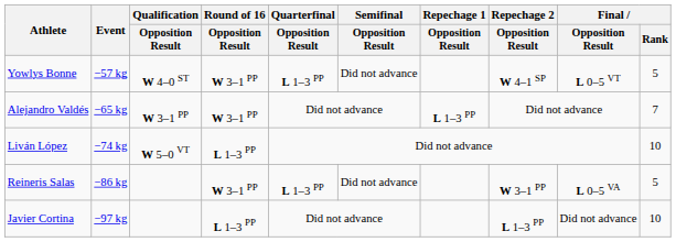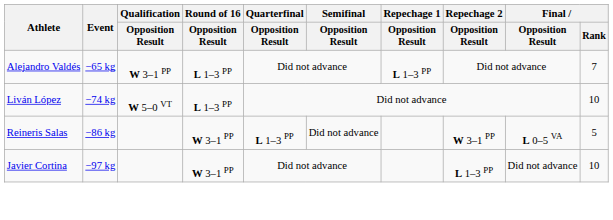 <table class="wikitable" style="font-size:90%">
 <tr>
 <th rowspan=2>Athlete</th>
 <th rowspan=2>Event</th>
 <th>Qualification</th>
 <th>Round of 16</th>
 <th>Quarterfinal</th>
 <th>Semifinal</th>
 <th>Repechage 1</th>
 <th>Repechage 2</th>
 <th colspan=2>Final / </th>
 </tr>
 <tr style="font-size: 95%">
 <th>Opposition<br>Result</th>
 <th>Opposition<br>Result</th>
 <th>Opposition<br>Result</th>
 <th>Opposition<br>Result</th>
 <th>Opposition<br>Result</th>
 <th>Opposition<br>Result</th>
 <th>Opposition<br>Result</th>
 <th>Rank</th>
 </tr>
 <tr align=center>
-<td align=left><a href='#'>Yowlys Bonne</a></td>
-<td align=left><a href='#'>−57 kg</a></td>
-<td><br><strong>W</strong> 4–0 <sup>ST</sup></td>
-<td><br><strong>W</strong> 3–1 <sup>PP</sup></td>
-<td><br><strong>L</strong> 1–3 <sup>PP</sup></td>
-<td>Did not advance</td>
-<td></td>
-<td><br><strong>W</strong> 4–1 <sup>SP</sup></td>
-<td><br><strong>L</strong> 0–5 <sup>VT</sup></td>
-<td>5</td>
-</tr>
-<tr align=center>
 <td align=left><a href='#'>Alejandro Valdés</a></td>
 <td align=left><a href='#'>−65 kg</a></td>
 <td><br><strong>W</strong> 3–1 <sup>PP</sup></td>
-<td><br><strong>W</strong> 3–1 <sup>PP</sup></td>
+<td><br><strong>L</strong> 1–3 <sup>PP</sup></td>
 <td colspan=2>Did not advance</td>
 <td><br><strong>L</strong> 1–3 <sup>PP</sup></td>
 <td colspan=2>Did not advance</td>
 <td>7</td>
 </tr>
 <tr align=center>
 <td align=left><a href='#'>Liván López</a></td>
 <td align=left><a href='#'>−74 kg</a></td>
 <td><br><strong>W</strong> 5–0 <sup>VT</sup></td>
 <td><br><strong>L</strong> 1–3 <sup>PP</sup></td>
 <td colspan=5>Did not advance</td>
 <td>10</td>
 </tr>
 <tr align=center>
 <td align=left><a href='#'>Reineris Salas</a></td>
 <td align=left><a href='#'>−86 kg</a></td>
 <td></td>
 <td><br><strong>W</strong> 3–1 <sup>PP</sup></td>
 <td><br><strong>L</strong> 1–3 <sup>PP</sup></td>
 <td>Did not advance</td>
 <td></td>
 <td><br><strong>W</strong> 3–1 <sup>PP</sup></td>
 <td><br><strong>L</strong> 0–5 <sup>VA</sup></td>
 <td>5</td>
 </tr>
 <tr align=center>
 <td align=left><a href='#'>Javier Cortina</a></td>
 <td align=left><a href='#'>−97 kg</a></td>
 <td></td>
-<td><br><strong>L</strong> 1–3 <sup>PP</sup></td>
+<td><br><strong>W</strong> 3–1 <sup>PP</sup></td>
 <td colspan=2>Did not advance</td>
 <td></td>
 <td><br><strong>L</strong> 1–3 <sup>PP</sup></td>
 <td>Did not advance</td>
 <td>10</td>
 </tr>
 </table>
